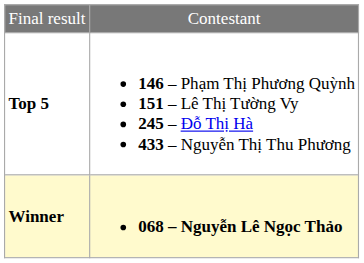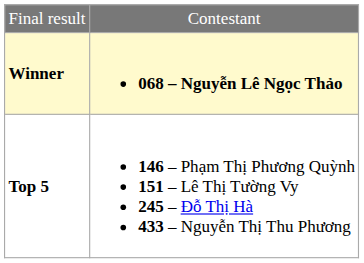 <table class="sortable" border="5" cellpadding="3" cellspacing="0" style="margin: 1em 1em 1em 0; background: #FFFFFF; border: 1px #aaa solid; border-collapse: collapse; font-size: 95%;">
 <tr bgcolor="#787878" style="color:#FFFFFF" align="center">
 <td>Final result</td>
 <td>Contestant</td>
 </tr>
+<tr style="background-color:#FFFACD; font-weight: bold">
+<td><strong>Winner</strong></td>
+<td><br><ul><li><strong>068</strong> – Nguyễn Lê Ngọc Thảo</li></ul></td>
+</tr>
 <tr>
 <td><strong>Top 5</strong></td>
 <td><br><ul><li><strong>146</strong> – Phạm Thị Phương Quỳnh</li><li><strong>151</strong> – Lê Thị Tường Vy</li><li><strong>245</strong> – <a href='#'>Đỗ Thị Hà</a></li><li><strong>433</strong> – Nguyễn Thị Thu Phương</li></ul></td>
 </tr>
-<tr style="background-color:#FFFACD; font-weight: bold">
-<td><strong>Winner</strong></td>
-<td><br><ul><li><strong>068</strong> – Nguyễn Lê Ngọc Thảo</li></ul></td>
-</tr>
 </table>
